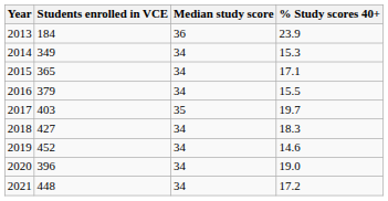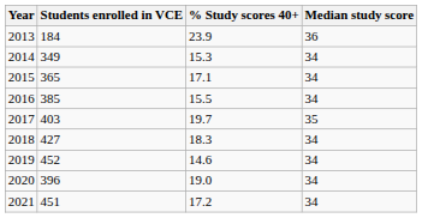 <table class="wikitable sortable" align="center">
 <tr>
 <th>Year</th>
 <th>Students enrolled in VCE</th>
+<th>% Study scores 40+</th>
 <th>Median study score</th>
-<th>% Study scores 40+</th>
 </tr>
 <tr>
 <td>2013</td>
 <td>184</td>
+<td>23.9</td>
 <td>36</td>
-<td>23.9</td>
 </tr>
 <tr>
 <td>2014</td>
 <td>349</td>
+<td>15.3</td>
 <td>34</td>
-<td>15.3</td>
 </tr>
 <tr>
 <td>2015</td>
 <td>365</td>
+<td>17.1</td>
 <td>34</td>
-<td>17.1</td>
 </tr>
 <tr>
 <td>2016</td>
-<td>379</td>
+<td>385</td>
+<td>15.5</td>
 <td>34</td>
-<td>15.5</td>
 </tr>
 <tr>
 <td>2017</td>
 <td>403</td>
+<td>19.7</td>
 <td>35</td>
-<td>19.7</td>
 </tr>
 <tr>
 <td>2018</td>
 <td>427</td>
+<td>18.3</td>
 <td>34</td>
-<td>18.3</td>
 </tr>
 <tr>
 <td>2019</td>
 <td>452</td>
+<td>14.6</td>
 <td>34</td>
-<td>14.6</td>
 </tr>
 <tr>
 <td>2020</td>
 <td>396</td>
+<td>19.0</td>
 <td>34</td>
-<td>19.0</td>
 </tr>
 <tr>
 <td>2021</td>
-<td>448</td>
+<td>451</td>
+<td>17.2</td>
 <td>34</td>
-<td>17.2</td>
 </tr>
 </table>
